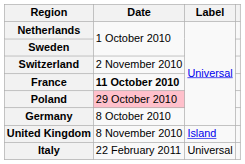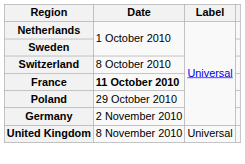 <table class="wikitable plainrowheaders">
 <tr>
 <th scope="col">Region</th>
 <th scope="col">Date</th>
 <th scope="col">Label</th>
 <th scope="col"></th>
 </tr>
 <tr>
 <th scope="row">Netherlands</th>
 <td rowspan="2">1 October 2010</td>
 <td rowspan="6"><a href='#'>Universal</a></td>
 <td align="center"></td>
 </tr>
 <tr>
 <th scope="row">Sweden</th>
 <td align="center"></td>
 </tr>
 <tr>
 <th scope="row">Switzerland</th>
-<td>2 November 2010</td>
+<td>8 October 2010</td>
 <td align="center"></td>
 </tr>
 <tr>
 <th scope="row">France</th>
 <td><strong>11 October 2010</strong></td>
 <td align="center"></td>
 </tr>
 <tr>
 <th scope="row">Poland</th>
-<td style="background: pink;">29 October 2010</td>
+<td>29 October 2010</td>
 <td align="center"></td>
 </tr>
 <tr>
 <th scope="row">Germany</th>
-<td>8 October 2010</td>
+<td>2 November 2010</td>
 <td align="center"></td>
 </tr>
 <tr>
 <th scope="row">United Kingdom</th>
 <td>8 November 2010</td>
-<td><a href='#'>Island</a></td>
-<td align="center"></td>
-</tr>
-<tr>
-<th scope="row">Italy</th>
-<td>22 February 2011</td>
 <td>Universal</td>
 <td align="center"></td>
 </tr>
 </table>
